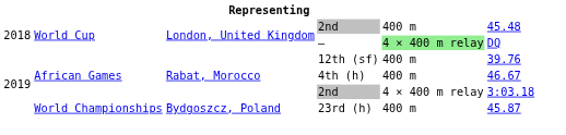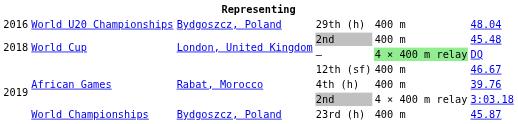 <table>
 <tr>
 <th colspan="6">Representing </th>
+</tr>
+<tr>
+<td>2016</td>
+<td><a href='#'>World U20 Championships</a></td>
+<td><a href='#'>Bydgoszcz, Poland</a></td>
+<td>29th (h)</td>
+<td>400 m</td>
+<td><a href='#'>48.04</a></td>
 </tr>
 <tr>
 <td rowspan=2>2018</td>
 <td rowspan=2><a href='#'>World Cup</a></td>
 <td rowspan=2><a href='#'>London, United Kingdom</a></td>
 <td bgcolor=silver>2nd</td>
 <td>400 m</td>
 <td><a href='#'>45.48</a></td>
 </tr>
 <tr>
 <td>–</td>
 <td style="background: lightgreen;">4 × 400 m relay</td>
 <td><a href='#'>DQ</a></td>
 </tr>
 <tr>
 <td rowspan=4>2019</td>
 <td rowspan=3><a href='#'>African Games</a></td>
 <td rowspan=3><a href='#'>Rabat, Morocco</a></td>
 <td>12th (sf)</td>
 <td>400 m</td>
-<td><a href='#'>39.76</a></td>
+<td><a href='#'>46.67</a></td>
 </tr>
 <tr>
 <td>4th (h)</td>
 <td>400 m</td>
-<td><a href='#'>46.67</a></td>
+<td><a href='#'>39.76</a></td>
 </tr>
 <tr>
 <td bgcolor=silver>2nd</td>
 <td>4 × 400 m relay</td>
 <td><a href='#'>3:03.18</a></td>
 </tr>
 <tr>
 <td><a href='#'>World Championships</a></td>
 <td><a href='#'>Bydgoszcz, Poland</a></td>
 <td>23rd (h)</td>
 <td>400 m</td>
 <td><a href='#'>45.87</a></td>
 </tr>
 </table>
